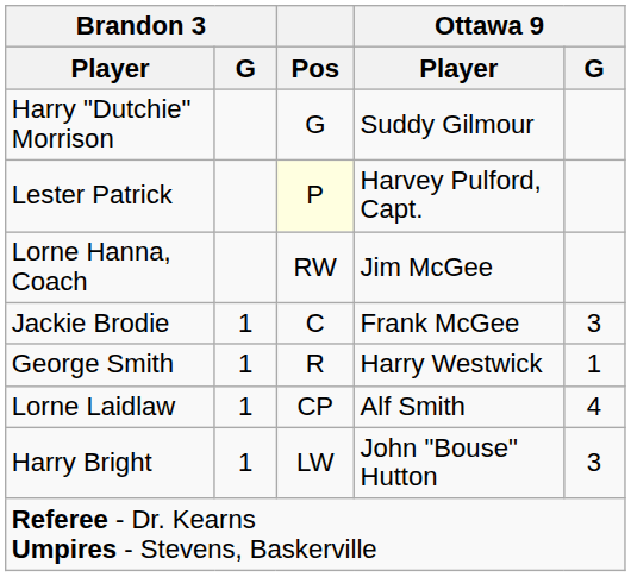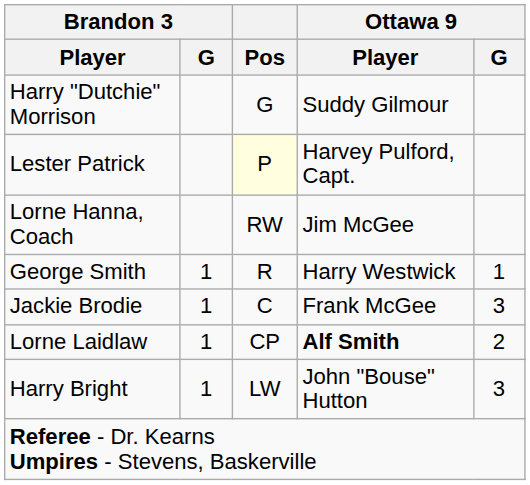 <table class="wikitable">
 <tr>
 <th colspan="2">Brandon 3</th>
 <th></th>
 <th colspan="2">Ottawa 9</th>
 </tr>
 <tr>
 <th width="120">Player</th>
 <th width="30">G</th>
 <th width="40">Pos</th>
 <th width="120">Player</th>
 <th width="30">G</th>
 </tr>
 <tr align="center">
 <td align="left">Harry "Dutchie" Morrison</td>
 <td></td>
 <td align="center">G</td>
 <td align="left">Suddy Gilmour</td>
 <td></td>
 </tr>
 <tr align="center">
 <td align="left">Lester Patrick</td>
 <td></td>
 <td align="center" style="background: lightyellow;">P</td>
 <td align="left">Harvey Pulford, Capt.</td>
 <td></td>
 </tr>
 <tr align="center">
 <td align="left">Lorne Hanna, Coach</td>
 <td></td>
 <td align="center">RW</td>
 <td align="left">Jim McGee</td>
 <td></td>
 </tr>
 <tr align="center">
+<td align="left">George Smith</td>
+<td>1</td>
+<td align="center">R</td>
+<td align="left">Harry Westwick</td>
+<td>1</td>
+</tr>
+<tr align="center">
 <td align="left">Jackie Brodie</td>
 <td>1</td>
 <td align="center">C</td>
 <td align="left">Frank McGee</td>
 <td>3</td>
 </tr>
 <tr align="center">
-<td align="left">George Smith</td>
-<td>1</td>
-<td align="center">R</td>
-<td align="left">Harry Westwick</td>
-<td>1</td>
-</tr>
-<tr align="center">
 <td align="left">Lorne Laidlaw</td>
 <td>1</td>
 <td align="center">CP</td>
-<td align="left">Alf Smith</td>
-<td>4</td>
+<td align="left"><strong>Alf Smith</strong></td>
+<td>2</td>
 </tr>
 <tr align="center">
 <td align="left">Harry Bright</td>
 <td>1</td>
 <td>LW</td>
 <td align="left">John "Bouse" Hutton</td>
 <td>3</td>
 </tr>
 <tr>
 <td colspan="5"><strong>Referee</strong> - Dr. Kearns<br><strong>Umpires</strong> - Stevens, Baskerville</td>
 </tr>
 </table>
